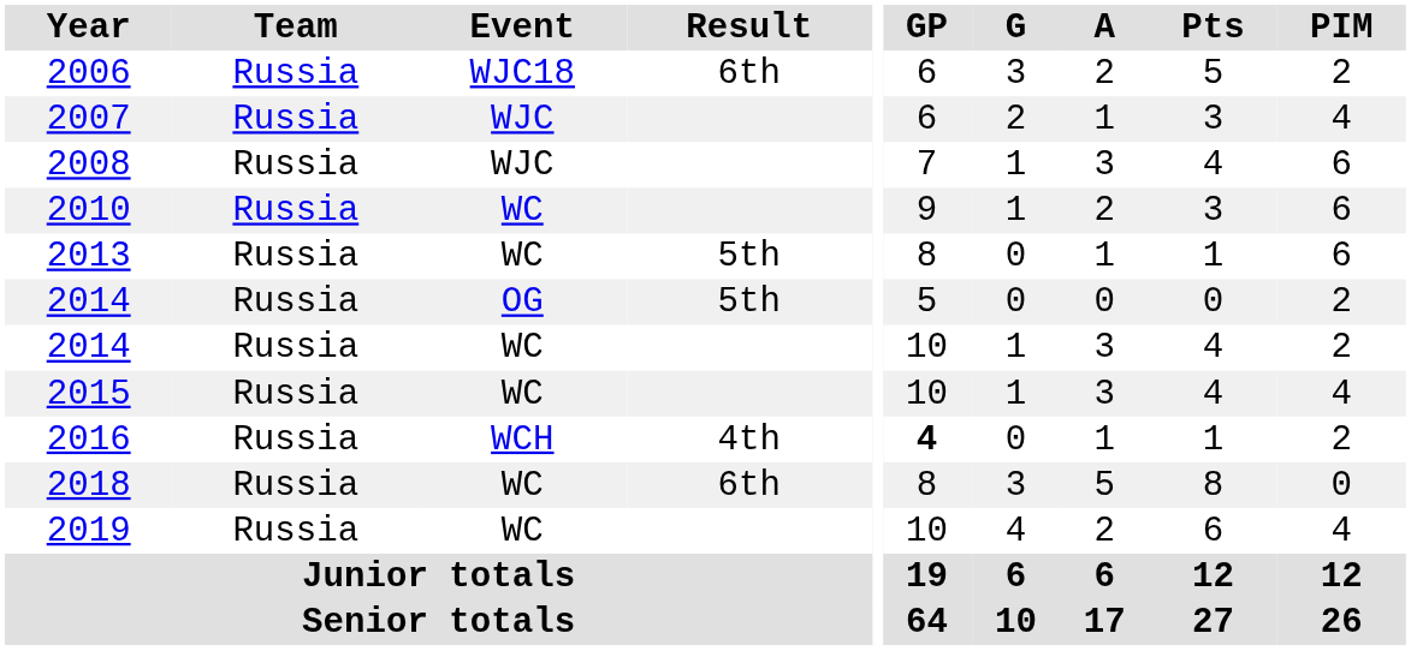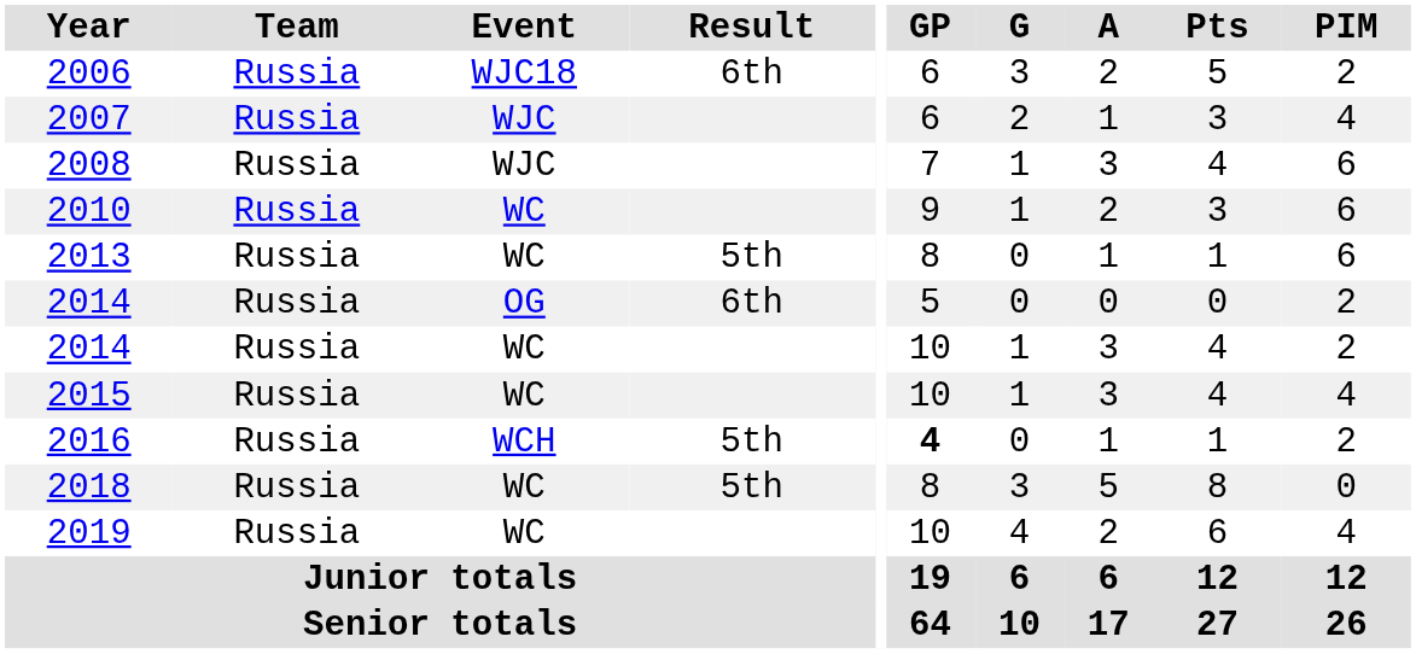 <table border="0" cellpadding="1" cellspacing="0" ID="Table3" style="text-align:center; width:40em">
 <tr align="center" bgcolor="#e0e0e0">
 <th>Year</th>
 <th>Team</th>
 <th>Event</th>
 <th>Result</th>
 <th rowspan="99" bgcolor="#ffffff"></th>
 <th>GP</th>
 <th>G</th>
 <th>A</th>
 <th>Pts</th>
 <th>PIM</th>
 </tr>
 <tr>
 <td><a href='#'>2006</a></td>
 <td><a href='#'>Russia</a></td>
 <td><a href='#'>WJC18</a></td>
 <td>6th</td>
 <td>6</td>
 <td>3</td>
 <td>2</td>
 <td>5</td>
 <td>2</td>
 </tr>
 <tr bgcolor="#f0f0f0">
 <td><a href='#'>2007</a></td>
 <td><a href='#'>Russia</a></td>
 <td><a href='#'>WJC</a></td>
 <td></td>
 <td>6</td>
 <td>2</td>
 <td>1</td>
 <td>3</td>
 <td>4</td>
 </tr>
 <tr>
 <td><a href='#'>2008</a></td>
 <td>Russia</td>
 <td>WJC</td>
 <td></td>
 <td>7</td>
 <td>1</td>
 <td>3</td>
 <td>4</td>
 <td>6</td>
 </tr>
 <tr bgcolor="#f0f0f0">
 <td><a href='#'>2010</a></td>
 <td><a href='#'>Russia</a></td>
 <td><a href='#'>WC</a></td>
 <td></td>
 <td>9</td>
 <td>1</td>
 <td>2</td>
 <td>3</td>
 <td>6</td>
 </tr>
 <tr>
 <td><a href='#'>2013</a></td>
 <td>Russia</td>
 <td>WC</td>
 <td>5th</td>
 <td>8</td>
 <td>0</td>
 <td>1</td>
 <td>1</td>
 <td>6</td>
 </tr>
 <tr bgcolor="#f0f0f0">
 <td><a href='#'>2014</a></td>
 <td>Russia</td>
 <td><a href='#'>OG</a></td>
-<td>5th</td>
+<td>6th</td>
 <td>5</td>
 <td>0</td>
 <td>0</td>
 <td>0</td>
 <td>2</td>
 </tr>
 <tr>
 <td><a href='#'>2014</a></td>
 <td>Russia</td>
 <td>WC</td>
 <td></td>
 <td>10</td>
 <td>1</td>
 <td>3</td>
 <td>4</td>
 <td>2</td>
 </tr>
 <tr bgcolor="#f0f0f0">
 <td><a href='#'>2015</a></td>
 <td>Russia</td>
 <td>WC</td>
 <td></td>
 <td>10</td>
 <td>1</td>
 <td>3</td>
 <td>4</td>
 <td>4</td>
 </tr>
 <tr>
 <td><a href='#'>2016</a></td>
 <td>Russia</td>
 <td><a href='#'>WCH</a></td>
-<td>4th</td>
+<td>5th</td>
 <td><strong>4</strong></td>
 <td>0</td>
 <td>1</td>
 <td>1</td>
 <td>2</td>
 </tr>
 <tr bgcolor="#f0f0f0">
 <td><a href='#'>2018</a></td>
 <td>Russia</td>
 <td>WC</td>
-<td>6th</td>
+<td>5th</td>
 <td>8</td>
 <td>3</td>
 <td>5</td>
 <td>8</td>
 <td>0</td>
 </tr>
 <tr>
 <td><a href='#'>2019</a></td>
 <td>Russia</td>
 <td>WC</td>
 <td></td>
 <td>10</td>
 <td>4</td>
 <td>2</td>
 <td>6</td>
 <td>4</td>
 </tr>
 <tr bgcolor="#e0e0e0">
 <th colspan="4">Junior totals</th>
 <th>19</th>
 <th>6</th>
 <th>6</th>
 <th>12</th>
 <th>12</th>
 </tr>
 <tr bgcolor="#e0e0e0">
 <th colspan="4">Senior totals</th>
 <th>64</th>
 <th>10</th>
 <th>17</th>
 <th>27</th>
 <th>26</th>
 </tr>
 </table>
